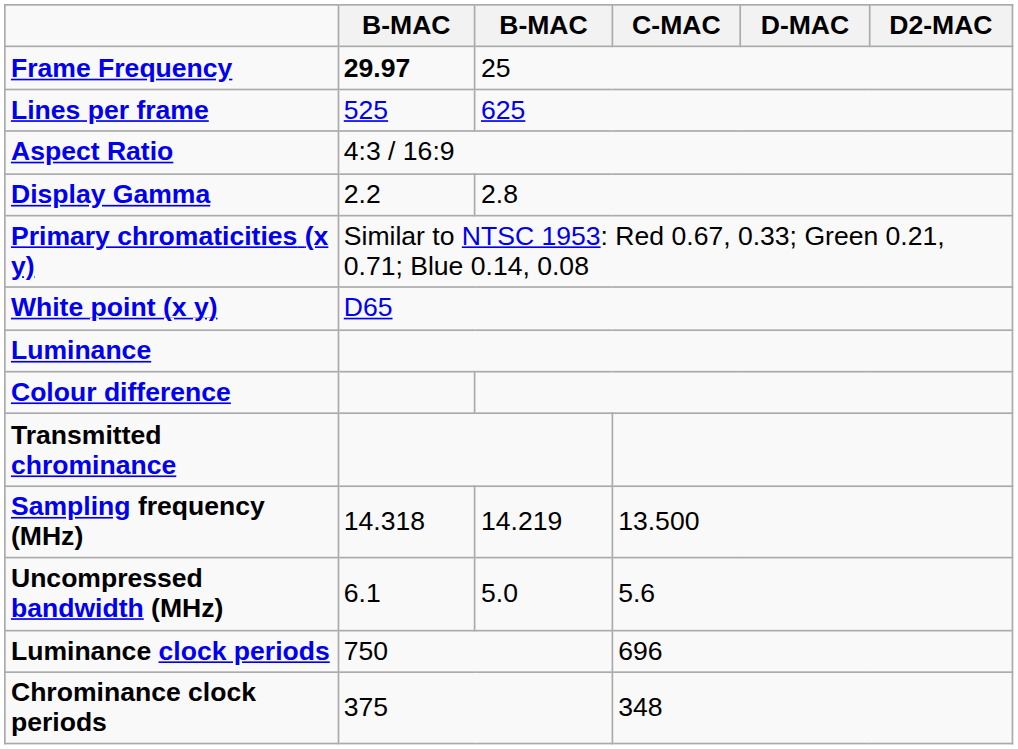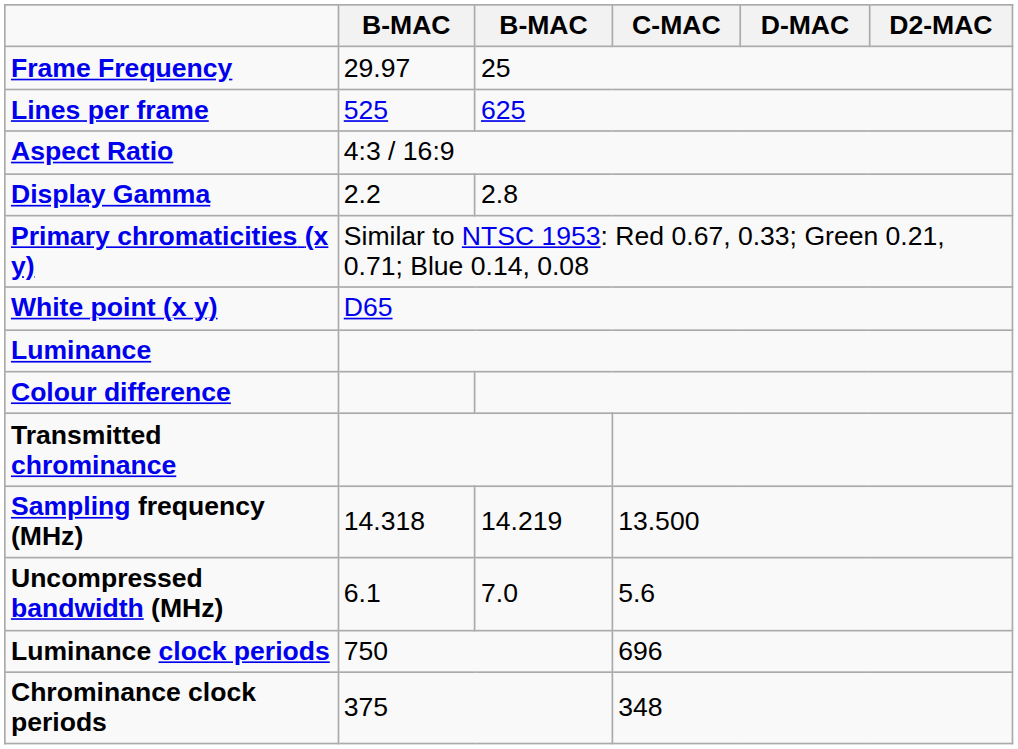 <table class="wikitable">
 <tr>
 <td></td>
 <th><strong>B-MAC</strong></th>
 <th><strong>B-MAC</strong></th>
 <th><strong>C-MAC</strong></th>
 <th><strong>D-MAC</strong></th>
 <th><strong>D2-MAC</strong></th>
 </tr>
 <tr>
 <td><strong><a href='#'>Frame Frequency</a></strong></td>
-<td><strong>29.97</strong></td>
+<td>29.97</td>
 <td colspan="4">25</td>
 </tr>
 <tr>
 <td><strong><a href='#'>Lines per frame</a></strong></td>
 <td><a href='#'>525</a></td>
 <td colspan="4"><a href='#'>625</a></td>
 </tr>
 <tr>
 <td><strong><a href='#'>Aspect Ratio</a></strong></td>
 <td colspan="5">4:3 / 16:9</td>
 </tr>
 <tr>
 <td><strong><a href='#'>Display Gamma</a></strong></td>
 <td>2.2</td>
 <td colspan="4">2.8</td>
 </tr>
 <tr>
 <td><a href='#'><strong>Primary chromaticities</strong> <strong>(x y)</strong></a></td>
 <td colspan="5">Similar to <a href='#'>NTSC 1953</a>: Red 0.67, 0.33; Green 0.21, 0.71; Blue 0.14, 0.08</td>
 </tr>
 <tr>
 <td><strong><a href='#'>White point (x y)</a></strong></td>
 <td colspan="5"><a href='#'>D65</a></td>
 </tr>
 <tr>
 <td><strong><a href='#'>Luminance</a></strong></td>
 <td colspan="5"><small></small></td>
 </tr>
 <tr>
 <td><strong><a href='#'>Colour difference</a></strong></td>
 <td><small></small><br><small></small></td>
 <td colspan="4"><small></small><br><small></small></td>
 </tr>
 <tr>
 <td><strong>Transmitted <a href='#'>chrominance</a></strong></td>
 <td colspan="2"><small></small><br><small></small></td>
 <td colspan="3"><small></small><br><small></small></td>
 </tr>
 <tr>
 <td><strong><a href='#'>Sampling</a> frequency (MHz)</strong></td>
 <td>14.318</td>
 <td>14.219</td>
 <td colspan="3">13.500</td>
 </tr>
 <tr>
 <td><strong>Uncompressed <a href='#'>bandwidth</a> (MHz)</strong></td>
 <td>6.1</td>
-<td>5.0</td>
+<td>7.0</td>
 <td colspan="3">5.6</td>
 </tr>
 <tr>
 <td><strong>Luminance <a href='#'>clock periods</a></strong></td>
 <td colspan="2">750</td>
 <td colspan="3">696</td>
 </tr>
 <tr>
 <td><strong>Chrominance clock periods</strong></td>
 <td colspan="2">375</td>
 <td colspan="3">348</td>
 </tr>
 </table>
